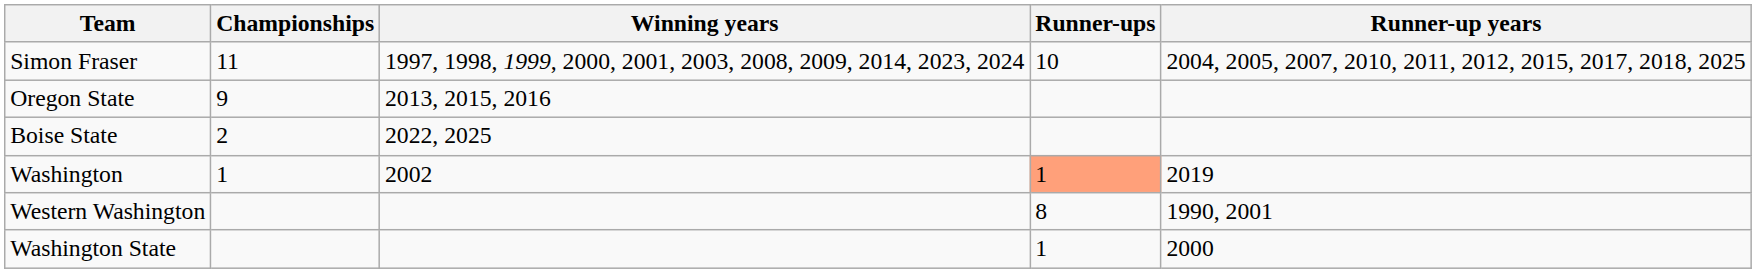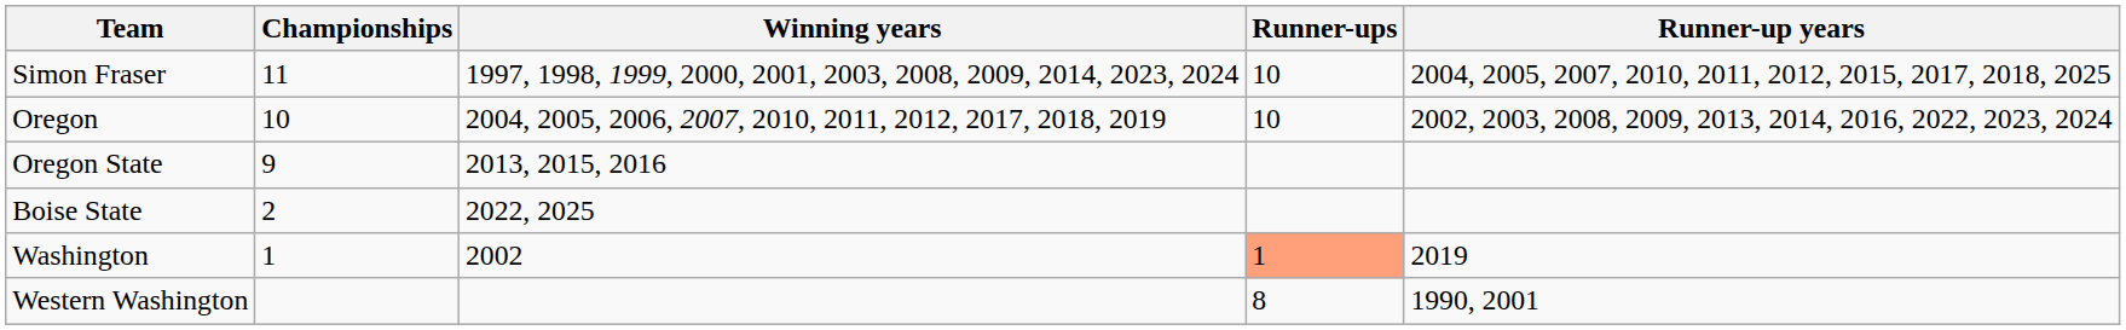 <table class="wikitable sortable">
 <tr>
 <th>Team</th>
 <th>Championships</th>
 <th>Winning years</th>
 <th>Runner-ups</th>
 <th>Runner-up years</th>
 </tr>
 <tr>
 <td>Simon Fraser</td>
 <td>11</td>
 <td>1997, 1998, <em>1999</em>, 2000, 2001, 2003, 2008, 2009, 2014, 2023, 2024</td>
 <td>10</td>
 <td>2004, 2005, 2007, 2010, 2011, 2012, 2015, 2017, 2018, 2025</td>
+</tr>
+<tr>
+<td>Oregon</td>
+<td>10</td>
+<td>2004, 2005, 2006, <em>2007</em>, 2010, 2011, 2012, 2017, 2018, 2019</td>
+<td>10</td>
+<td>2002, 2003, 2008, 2009, 2013, 2014, 2016, 2022, 2023, 2024</td>
 </tr>
 <tr>
 <td>Oregon State</td>
 <td>9</td>
 <td>2013, 2015, 2016</td>
 <td></td>
 <td></td>
 </tr>
 <tr>
 <td>Boise State</td>
 <td>2</td>
 <td>2022, 2025</td>
 <td></td>
 <td></td>
 </tr>
 <tr>
 <td>Washington</td>
 <td>1</td>
 <td>2002</td>
 <td style="background: lightsalmon;">1</td>
 <td>2019</td>
 </tr>
 <tr>
 <td>Western Washington</td>
 <td></td>
 <td></td>
 <td>8</td>
 <td>1990, 2001</td>
 </tr>
-<tr>
-<td>Washington State</td>
-<td></td>
-<td></td>
-<td>1</td>
-<td>2000</td>
-</tr>
 </table>
